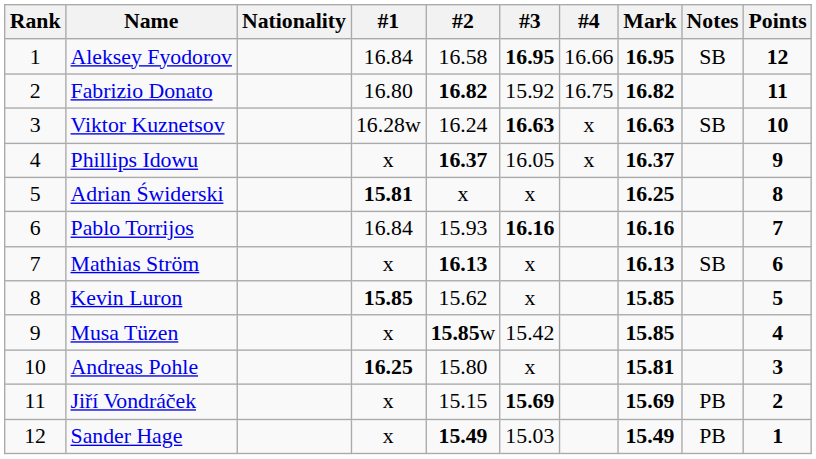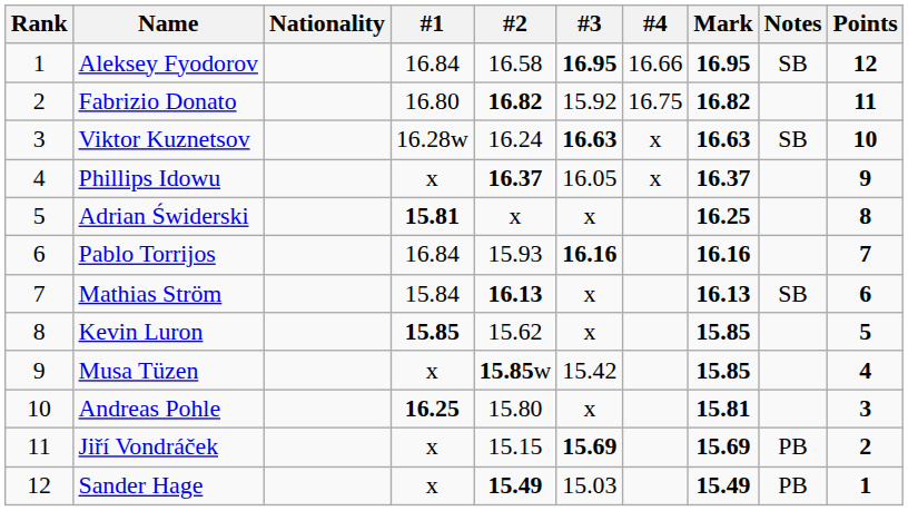 <table class="wikitable sortable" style="text-align:center">
 <tr>
 <th>Rank</th>
 <th>Name</th>
 <th>Nationality</th>
 <th>#1</th>
 <th>#2</th>
 <th>#3</th>
 <th>#4</th>
 <th>Mark</th>
 <th>Notes</th>
 <th>Points</th>
 </tr>
 <tr>
 <td>1</td>
 <td align=left><a href='#'>Aleksey Fyodorov</a></td>
 <td align=left></td>
 <td>16.84</td>
 <td>16.58</td>
 <td><strong>16.95</strong></td>
 <td>16.66</td>
 <td><strong>16.95</strong></td>
 <td>SB</td>
 <td><strong>12</strong></td>
 </tr>
 <tr>
 <td>2</td>
 <td align=left><a href='#'>Fabrizio Donato</a></td>
 <td align=left></td>
 <td>16.80</td>
 <td><strong>16.82</strong></td>
 <td>15.92</td>
 <td>16.75</td>
 <td><strong>16.82</strong></td>
 <td></td>
 <td><strong>11</strong></td>
 </tr>
 <tr>
 <td>3</td>
 <td align=left><a href='#'>Viktor Kuznetsov</a></td>
 <td align=left></td>
 <td>16.28w</td>
 <td>16.24</td>
 <td><strong>16.63</strong></td>
 <td>x</td>
 <td><strong>16.63</strong></td>
 <td>SB</td>
 <td><strong>10</strong></td>
 </tr>
 <tr>
 <td>4</td>
 <td align=left><a href='#'>Phillips Idowu</a></td>
 <td align=left></td>
 <td>x</td>
 <td><strong>16.37</strong></td>
 <td>16.05</td>
 <td>x</td>
 <td><strong>16.37</strong></td>
 <td></td>
 <td><strong>9</strong></td>
 </tr>
 <tr>
 <td>5</td>
 <td align=left><a href='#'>Adrian Świderski</a></td>
 <td align=left></td>
 <td><strong>15.81</strong></td>
 <td>x</td>
 <td>x</td>
 <td></td>
 <td><strong>16.25</strong></td>
 <td></td>
 <td><strong>8</strong></td>
 </tr>
 <tr>
 <td>6</td>
 <td align=left><a href='#'>Pablo Torrijos</a></td>
 <td align=left></td>
 <td>16.84</td>
 <td>15.93</td>
 <td><strong>16.16</strong></td>
 <td></td>
 <td><strong>16.16</strong></td>
 <td></td>
 <td><strong>7</strong></td>
 </tr>
 <tr>
 <td>7</td>
 <td align=left><a href='#'>Mathias Ström</a></td>
 <td align=left></td>
-<td>x</td>
+<td>15.84</td>
 <td><strong>16.13</strong></td>
 <td>x</td>
 <td></td>
 <td><strong>16.13</strong></td>
 <td>SB</td>
 <td><strong>6</strong></td>
 </tr>
 <tr>
 <td>8</td>
 <td align=left><a href='#'>Kevin Luron</a></td>
 <td align=left></td>
 <td><strong>15.85</strong></td>
 <td>15.62</td>
 <td>x</td>
 <td></td>
 <td><strong>15.85</strong></td>
 <td></td>
 <td><strong>5</strong></td>
 </tr>
 <tr>
 <td>9</td>
 <td align=left><a href='#'>Musa Tüzen</a></td>
 <td align=left></td>
 <td>x</td>
 <td><strong>15.85</strong>w</td>
 <td>15.42</td>
 <td></td>
 <td><strong>15.85</strong></td>
 <td></td>
 <td><strong>4</strong></td>
 </tr>
 <tr>
 <td>10</td>
 <td align=left><a href='#'>Andreas Pohle</a></td>
 <td align=left></td>
 <td><strong>16.25</strong></td>
 <td>15.80</td>
 <td>x</td>
 <td></td>
 <td><strong>15.81</strong></td>
 <td></td>
 <td><strong>3</strong></td>
 </tr>
 <tr>
 <td>11</td>
 <td align=left><a href='#'>Jiří Vondráček</a></td>
 <td align=left></td>
 <td>x</td>
 <td>15.15</td>
 <td><strong>15.69</strong></td>
 <td></td>
 <td><strong>15.69</strong></td>
 <td>PB</td>
 <td><strong>2</strong></td>
 </tr>
 <tr>
 <td>12</td>
 <td align=left><a href='#'>Sander Hage</a></td>
 <td align=left></td>
 <td>x</td>
 <td><strong>15.49</strong></td>
 <td>15.03</td>
 <td></td>
 <td><strong>15.49</strong></td>
 <td>PB</td>
 <td><strong>1</strong></td>
 </tr>
 </table>
